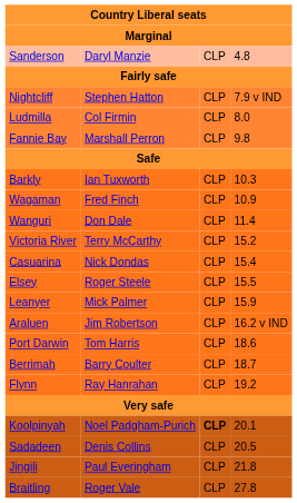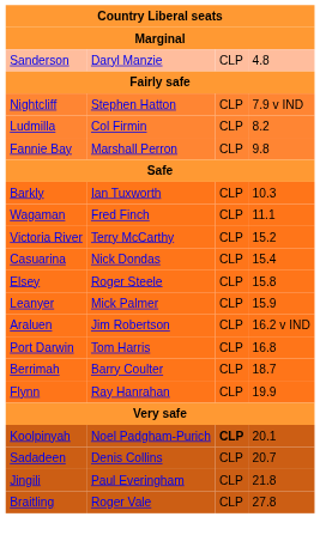 <table class="toccolours" align="left" cellpadding="5" cellspacing="0" style="margin-right: .5em; margin-top: .4em; font-size: 90%; float:right">
 <tr>
 <td colspan="4"  style="text-align:center; background:#ff9933;"><span><strong>Country Liberal seats</strong></span></td>
 </tr>
 <tr>
 <td colspan="4"  style="text-align:center; background:#ff9933;"><span><strong>Marginal</strong></span></td>
 </tr>
 <tr>
 <td style="text-align:left; background:#FFBD9D;"><a href='#'>Sanderson</a></td>
 <td style="text-align:left; background:#FFBD9D;"><a href='#'>Daryl Manzie</a></td>
 <td style="text-align:left; background:#FFBD9D;">CLP</td>
 <td style="text-align:left; background:#FFBD9D;">4.8</td>
 </tr>
 <tr>
 <td colspan="4"  style="text-align:center; background:#ff9933;"><span><strong>Fairly safe</strong></span></td>
 </tr>
 <tr>
 <td style="text-align:left; background:#FF8533;"><a href='#'>Nightcliff</a></td>
 <td style="text-align:left; background:#FF8533;"><a href='#'>Stephen Hatton</a></td>
 <td style="text-align:left; background:#FF8533;">CLP</td>
 <td style="text-align:left; background:#FF8533;">7.9 v IND</td>
 </tr>
 <tr>
 <td style="text-align:left; background:#FF8533;"><a href='#'>Ludmilla</a></td>
 <td style="text-align:left; background:#FF8533;"><a href='#'>Col Firmin</a></td>
 <td style="text-align:left; background:#FF8533;">CLP</td>
-<td style="text-align:left; background:#FF8533;">8.0</td>
+<td style="text-align:left; background:#FF8533;">8.2</td>
 </tr>
 <tr>
 <td style="text-align:left; background:#FF8533;"><a href='#'>Fannie Bay</a></td>
 <td style="text-align:left; background:#FF8533;"><a href='#'>Marshall Perron</a></td>
 <td style="text-align:left; background:#FF8533;">CLP</td>
 <td style="text-align:left; background:#FF8533;">9.8</td>
 </tr>
 <tr>
 <td colspan="4"  style="text-align:center; background:#ff9933;"><span><strong>Safe</strong></span></td>
 </tr>
 <tr>
 <td style="text-align:left; background:#FF7519;"><a href='#'>Barkly</a></td>
 <td style="text-align:left; background:#FF7519;"><a href='#'>Ian Tuxworth</a></td>
 <td style="text-align:left; background:#FF7519;">CLP</td>
 <td style="text-align:left; background:#FF7519;">10.3</td>
 </tr>
 <tr>
 <td style="text-align:left; background:#FF7519;"><a href='#'>Wagaman</a></td>
 <td style="text-align:left; background:#FF7519;"><a href='#'>Fred Finch</a></td>
 <td style="text-align:left; background:#FF7519;">CLP</td>
-<td style="text-align:left; background:#FF7519;">10.9</td>
-</tr>
-<tr>
-<td style="text-align:left; background:#FF7519;"><a href='#'>Wanguri</a></td>
-<td style="text-align:left; background:#FF7519;"><a href='#'>Don Dale</a></td>
-<td style="text-align:left; background:#FF7519;">CLP</td>
-<td style="text-align:left; background:#FF7519;">11.4</td>
+<td style="text-align:left; background:#FF7519;">11.1</td>
 </tr>
 <tr>
 <td style="text-align:left; background:#FF7519;"><a href='#'>Victoria River</a></td>
 <td style="text-align:left; background:#FF7519;"><a href='#'>Terry McCarthy</a></td>
 <td style="text-align:left; background:#FF7519;">CLP</td>
 <td style="text-align:left; background:#FF7519;">15.2</td>
 </tr>
 <tr>
 <td style="text-align:left; background:#FF7519;"><a href='#'>Casuarina</a></td>
 <td style="text-align:left; background:#FF7519;"><a href='#'>Nick Dondas</a></td>
 <td style="text-align:left; background:#FF7519;">CLP</td>
 <td style="text-align:left; background:#FF7519;">15.4</td>
 </tr>
 <tr>
 <td style="text-align:left; background:#FF7519;"><a href='#'>Elsey</a></td>
 <td style="text-align:left; background:#FF7519;"><a href='#'>Roger Steele</a></td>
 <td style="text-align:left; background:#FF7519;">CLP</td>
-<td style="text-align:left; background:#FF7519;">15.5</td>
+<td style="text-align:left; background:#FF7519;">15.8</td>
 </tr>
 <tr>
 <td style="text-align:left; background:#FF7519;"><a href='#'>Leanyer</a></td>
 <td style="text-align:left; background:#FF7519;"><a href='#'>Mick Palmer</a></td>
 <td style="text-align:left; background:#FF7519;">CLP</td>
 <td style="text-align:left; background:#FF7519;">15.9</td>
 </tr>
 <tr>
 <td style="text-align:left; background:#FF7519;"><a href='#'>Araluen</a></td>
 <td style="text-align:left; background:#FF7519;"><a href='#'>Jim Robertson</a></td>
 <td style="text-align:left; background:#FF7519;">CLP</td>
 <td style="text-align:left; background:#FF7519;">16.2 v IND</td>
 </tr>
 <tr>
 <td style="text-align:left; background:#FF7519;"><a href='#'>Port Darwin</a></td>
 <td style="text-align:left; background:#FF7519;"><a href='#'>Tom Harris</a></td>
 <td style="text-align:left; background:#FF7519;">CLP</td>
-<td style="text-align:left; background:#FF7519;">18.6</td>
+<td style="text-align:left; background:#FF7519;">16.8</td>
 </tr>
 <tr>
 <td style="text-align:left; background:#FF7519;"><a href='#'>Berrimah</a></td>
 <td style="text-align:left; background:#FF7519;"><a href='#'>Barry Coulter</a></td>
 <td style="text-align:left; background:#FF7519;">CLP</td>
 <td style="text-align:left; background:#FF7519;">18.7</td>
 </tr>
 <tr>
 <td style="text-align:left; background:#FF7519;"><a href='#'>Flynn</a></td>
 <td style="text-align:left; background:#FF7519;"><a href='#'>Ray Hanrahan</a></td>
 <td style="text-align:left; background:#FF7519;">CLP</td>
-<td style="text-align:left; background:#FF7519;">19.2</td>
+<td style="text-align:left; background:#FF7519;">19.9</td>
 </tr>
 <tr>
 <td colspan="4"  style="text-align:center; background:#ff9933;"><span><strong>Very safe</strong></span></td>
 </tr>
 <tr>
 <td style="text-align:left; background:#CC5E14;"><a href='#'>Koolpinyah</a></td>
 <td style="text-align:left; background:#CC5E14;"><a href='#'>Noel Padgham-Purich</a></td>
 <td style="text-align:left; background:#CC5E14;"><strong>CLP</strong></td>
 <td style="text-align:left; background:#CC5E14;">20.1</td>
 </tr>
 <tr>
 <td style="text-align:left; background:#CC5E14;"><a href='#'>Sadadeen</a></td>
 <td style="text-align:left; background:#CC5E14;"><a href='#'>Denis Collins</a></td>
 <td style="text-align:left; background:#CC5E14;">CLP</td>
-<td style="text-align:left; background:#CC5E14;">20.5</td>
+<td style="text-align:left; background:#CC5E14;">20.7</td>
 </tr>
 <tr>
 <td style="text-align:left; background:#CC5E14;"><a href='#'>Jingili</a></td>
 <td style="text-align:left; background:#CC5E14;"><a href='#'>Paul Everingham</a></td>
 <td style="text-align:left; background:#CC5E14;">CLP</td>
 <td style="text-align:left; background:#CC5E14;">21.8</td>
 </tr>
 <tr>
 <td style="text-align:left; background:#CC5E14;"><a href='#'>Braitling</a></td>
 <td style="text-align:left; background:#CC5E14;"><a href='#'>Roger Vale</a></td>
 <td style="text-align:left; background:#CC5E14;">CLP</td>
 <td style="text-align:left; background:#CC5E14;">27.8</td>
 </tr>
 </table>
